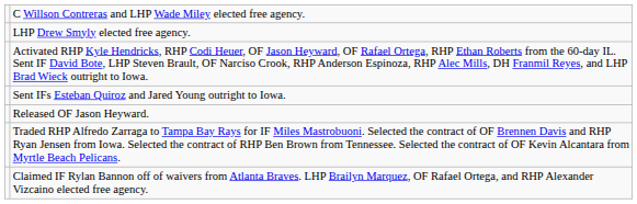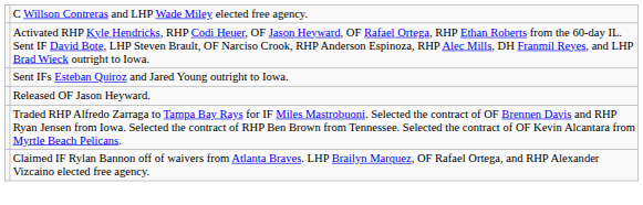 <table class="wikitable">
 <tr>
 <td></td>
 <td>C <a href='#'>Willson Contreras</a> and LHP <a href='#'>Wade Miley</a> elected free agency.</td>
-</tr>
-<tr>
-<td></td>
-<td>LHP <a href='#'>Drew Smyly</a> elected free agency.</td>
 </tr>
 <tr>
 <td></td>
 <td>Activated RHP <a href='#'>Kyle Hendricks</a>, RHP <a href='#'>Codi Heuer</a>, OF <a href='#'>Jason Heyward</a>, OF <a href='#'>Rafael Ortega</a>, RHP <a href='#'>Ethan Roberts</a> from the 60-day IL. Sent IF <a href='#'>David Bote</a>, LHP Steven Brault, OF Narciso Crook, RHP Anderson Espinoza, RHP <a href='#'>Alec Mills</a>, DH <a href='#'>Franmil Reyes</a>, and LHP <a href='#'>Brad Wieck</a> outright to Iowa.</td>
 </tr>
 <tr>
 <td></td>
 <td>Sent IFs <a href='#'>Esteban Quiroz</a> and Jared Young outright to Iowa.</td>
 </tr>
 <tr>
 <td></td>
 <td>Released OF Jason Heyward.</td>
 </tr>
 <tr>
 <td></td>
 <td>Traded RHP Alfredo Zarraga to <a href='#'>Tampa Bay Rays</a> for IF <a href='#'>Miles Mastrobuoni</a>. Selected the contract of OF <a href='#'>Brennen Davis</a> and RHP Ryan Jensen from Iowa. Selected the contract of RHP Ben Brown from Tennessee. Selected the contract of OF Kevin Alcantara from <a href='#'>Myrtle Beach Pelicans</a>.</td>
 </tr>
 <tr>
 <td></td>
 <td>Claimed IF Rylan Bannon off of waivers from <a href='#'>Atlanta Braves</a>. LHP <a href='#'>Brailyn Marquez</a>, OF Rafael Ortega, and RHP Alexander Vizcaino elected free agency.</td>
 </tr>
 </table>
